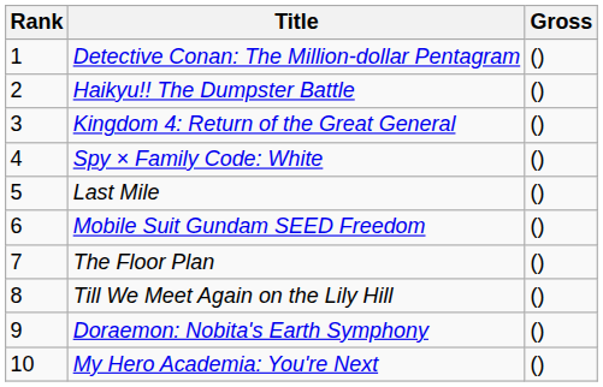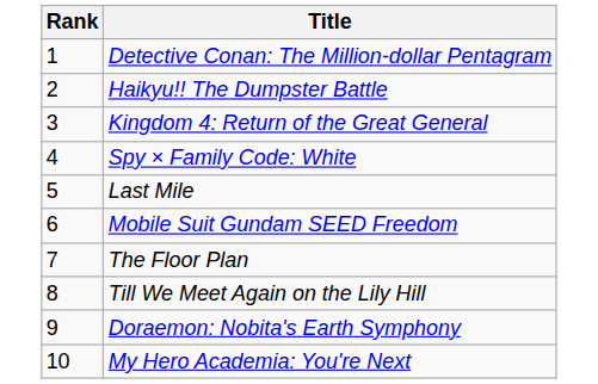 <table class="wikitable sortable" style="margin:auto; margin:auto;">
 <tr>
 <th>Rank</th>
 <th>Title</th>
-<th>Gross</th>
 </tr>
 <tr>
 <td>1</td>
 <td><em><a href='#'>Detective Conan: The Million-dollar Pentagram</a></em></td>
-<td> ()</td>
 </tr>
 <tr>
 <td>2</td>
 <td><em><a href='#'>Haikyu!! The Dumpster Battle</a></em></td>
-<td> ()</td>
 </tr>
 <tr>
 <td>3</td>
 <td><em><a href='#'>Kingdom 4: Return of the Great General</a></em></td>
-<td> ()</td>
 </tr>
 <tr>
 <td>4</td>
 <td><em><a href='#'>Spy × Family Code: White</a></em></td>
-<td> ()</td>
 </tr>
 <tr>
 <td>5</td>
 <td><em>Last Mile</em></td>
-<td> ()</td>
 </tr>
 <tr>
 <td>6</td>
 <td><em><a href='#'>Mobile Suit Gundam SEED Freedom</a></em></td>
-<td> ()</td>
 </tr>
 <tr>
 <td>7</td>
 <td><em>The Floor Plan</em></td>
-<td> ()</td>
 </tr>
 <tr>
 <td>8</td>
 <td><em>Till We Meet Again on the Lily Hill</em></td>
-<td> ()</td>
 </tr>
 <tr>
 <td>9</td>
 <td><em><a href='#'>Doraemon: Nobita's Earth Symphony</a></em></td>
-<td> ()</td>
 </tr>
 <tr>
 <td>10</td>
 <td><em><a href='#'>My Hero Academia: You're Next</a></em></td>
-<td> ()</td>
 </tr>
 </table>
